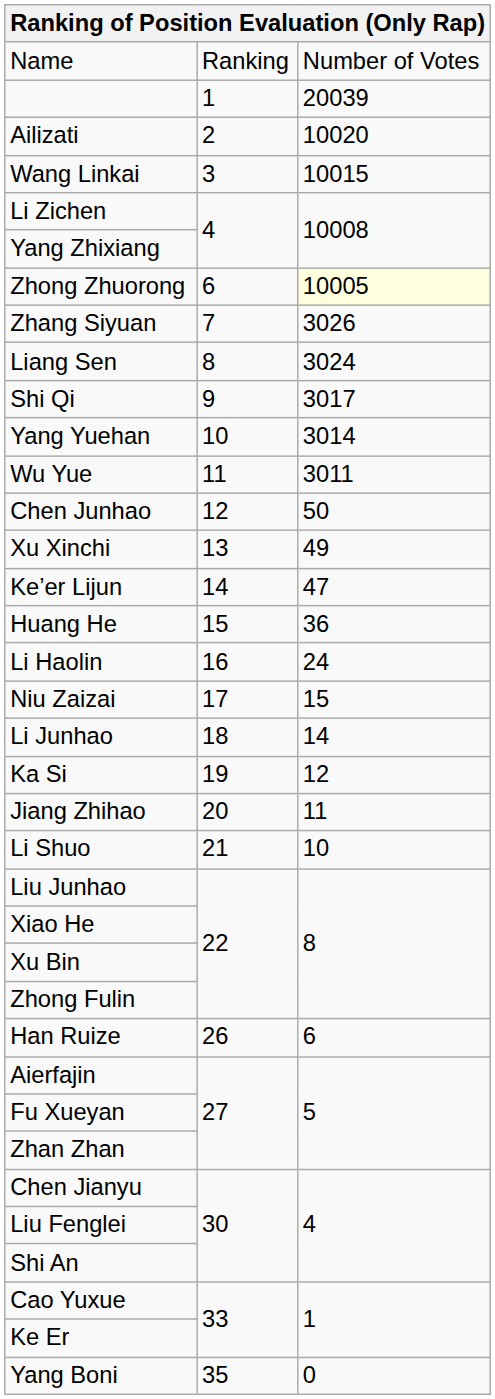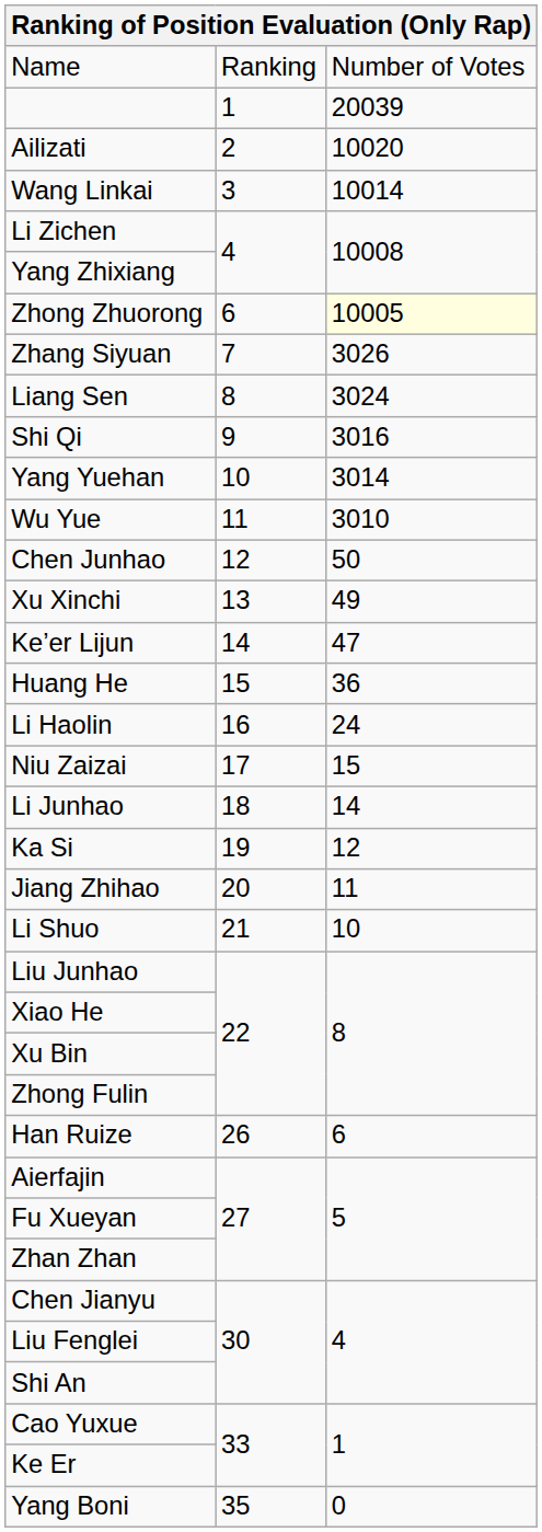 <table class="wikitable mw-collapsible mw-collapsed">
 <tr>
 <th colspan="3">Ranking of Position Evaluation (Only Rap)</th>
 </tr>
 <tr>
 <td>Name</td>
 <td>Ranking</td>
 <td>Number of Votes</td>
 </tr>
 <tr>
 <td></td>
 <td>1</td>
 <td>20039</td>
 </tr>
 <tr>
 <td>Ailizati</td>
 <td>2</td>
 <td>10020</td>
 </tr>
 <tr>
 <td>Wang Linkai</td>
 <td>3</td>
-<td>10015</td>
+<td>10014</td>
 </tr>
 <tr>
 <td>Li Zichen</td>
 <td rowspan="2">4</td>
 <td rowspan="2">10008</td>
 </tr>
 <tr>
 <td>Yang Zhixiang</td>
 </tr>
 <tr>
 <td>Zhong Zhuorong</td>
 <td>6</td>
 <td style="background: lightyellow;">10005</td>
 </tr>
 <tr>
 <td>Zhang Siyuan</td>
 <td>7</td>
 <td>3026</td>
 </tr>
 <tr>
 <td>Liang Sen</td>
 <td>8</td>
 <td>3024</td>
 </tr>
 <tr>
 <td>Shi Qi</td>
 <td>9</td>
-<td>3017</td>
+<td>3016</td>
 </tr>
 <tr>
 <td>Yang Yuehan</td>
 <td>10</td>
 <td>3014</td>
 </tr>
 <tr>
 <td>Wu Yue</td>
 <td>11</td>
-<td>3011</td>
+<td>3010</td>
 </tr>
 <tr>
 <td>Chen Junhao</td>
 <td>12</td>
 <td>50</td>
 </tr>
 <tr>
 <td>Xu Xinchi</td>
 <td>13</td>
 <td>49</td>
 </tr>
 <tr>
 <td>Ke’er Lijun</td>
 <td>14</td>
 <td>47</td>
 </tr>
 <tr>
 <td>Huang He</td>
 <td>15</td>
 <td>36</td>
 </tr>
 <tr>
 <td>Li Haolin</td>
 <td>16</td>
 <td>24</td>
 </tr>
 <tr>
 <td>Niu Zaizai</td>
 <td>17</td>
 <td>15</td>
 </tr>
 <tr>
 <td>Li Junhao</td>
 <td>18</td>
 <td>14</td>
 </tr>
 <tr>
 <td>Ka Si</td>
 <td>19</td>
 <td>12</td>
 </tr>
 <tr>
 <td>Jiang Zhihao</td>
 <td>20</td>
 <td>11</td>
 </tr>
 <tr>
 <td>Li Shuo</td>
 <td>21</td>
 <td>10</td>
 </tr>
 <tr>
 <td>Liu Junhao</td>
 <td rowspan="4">22</td>
 <td rowspan="4">8</td>
 </tr>
 <tr>
 <td>Xiao He</td>
 </tr>
 <tr>
 <td>Xu Bin</td>
 </tr>
 <tr>
 <td>Zhong Fulin</td>
 </tr>
 <tr>
 <td>Han Ruize</td>
 <td>26</td>
 <td>6</td>
 </tr>
 <tr>
 <td>Aierfajin</td>
 <td rowspan="3">27</td>
 <td rowspan="3">5</td>
 </tr>
 <tr>
 <td>Fu Xueyan</td>
 </tr>
 <tr>
 <td>Zhan Zhan</td>
 </tr>
 <tr>
 <td>Chen Jianyu</td>
 <td rowspan="3">30</td>
 <td rowspan="3">4</td>
 </tr>
 <tr>
 <td>Liu Fenglei</td>
 </tr>
 <tr>
 <td>Shi An</td>
 </tr>
 <tr>
 <td>Cao Yuxue</td>
 <td rowspan="2">33</td>
 <td rowspan="2">1</td>
 </tr>
 <tr>
 <td>Ke Er</td>
 </tr>
 <tr>
 <td>Yang Boni</td>
 <td>35</td>
 <td>0</td>
 </tr>
 <tr>
 </tr>
 </table>
